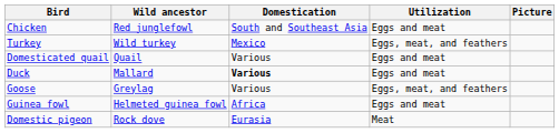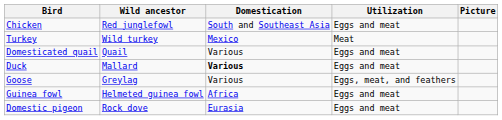 <table class="wikitable">
 <tr>
 <th>Bird</th>
 <th>Wild ancestor</th>
 <th>Domestication</th>
 <th>Utilization</th>
 <th>Picture</th>
 </tr>
 <tr>
 <td><a href='#'>Chicken</a></td>
 <td><a href='#'>Red junglefowl</a></td>
 <td><a href='#'>South</a> and <a href='#'>Southeast Asia</a></td>
 <td>Eggs and meat</td>
 <td></td>
 </tr>
 <tr>
 <td><a href='#'>Turkey</a></td>
 <td><a href='#'>Wild turkey</a></td>
 <td><a href='#'>Mexico</a></td>
-<td>Eggs, meat, and feathers</td>
+<td>Meat</td>
 <td></td>
 </tr>
 <tr>
 <td><a href='#'>Domesticated quail</a></td>
 <td><a href='#'>Quail</a></td>
 <td>Various</td>
 <td>Eggs and meat</td>
 <td></td>
 </tr>
 <tr>
 <td><a href='#'>Duck</a></td>
 <td><a href='#'>Mallard</a></td>
 <td><strong>Various</strong></td>
 <td>Eggs and meat</td>
 <td></td>
 </tr>
 <tr>
 <td><a href='#'>Goose</a></td>
 <td><a href='#'>Greylag</a></td>
 <td>Various</td>
 <td>Eggs, meat, and feathers</td>
 <td></td>
 </tr>
 <tr>
 <td><a href='#'>Guinea fowl</a></td>
 <td><a href='#'>Helmeted guinea fowl</a></td>
 <td><a href='#'>Africa</a></td>
 <td>Eggs and meat</td>
 <td></td>
 </tr>
 <tr>
 <td><a href='#'>Domestic pigeon</a></td>
 <td><a href='#'>Rock dove</a></td>
 <td><a href='#'>Eurasia</a></td>
-<td>Meat</td>
+<td>Eggs and meat</td>
 <td></td>
 </tr>
 </table>
